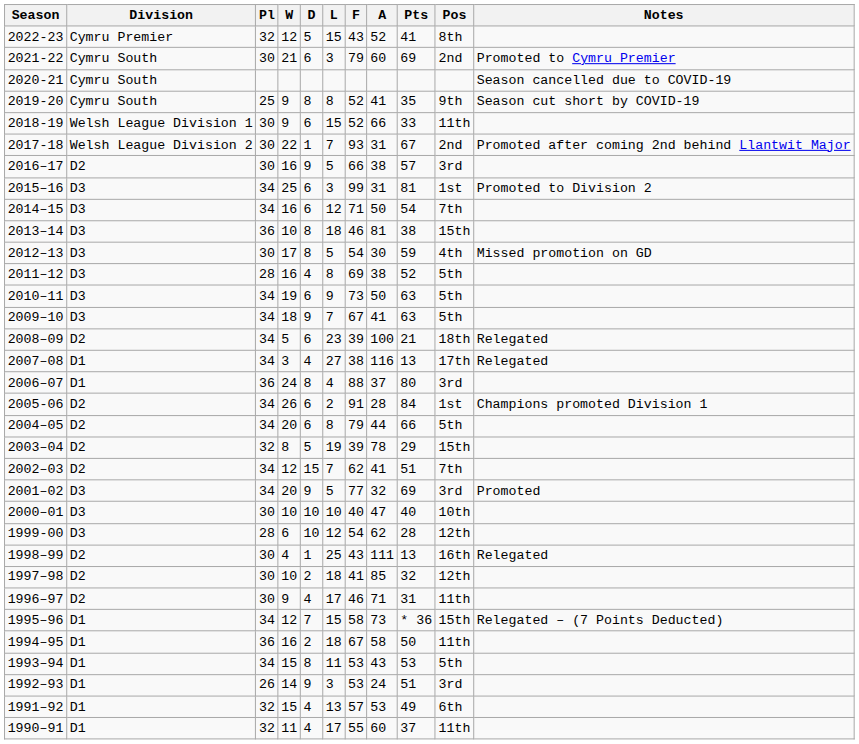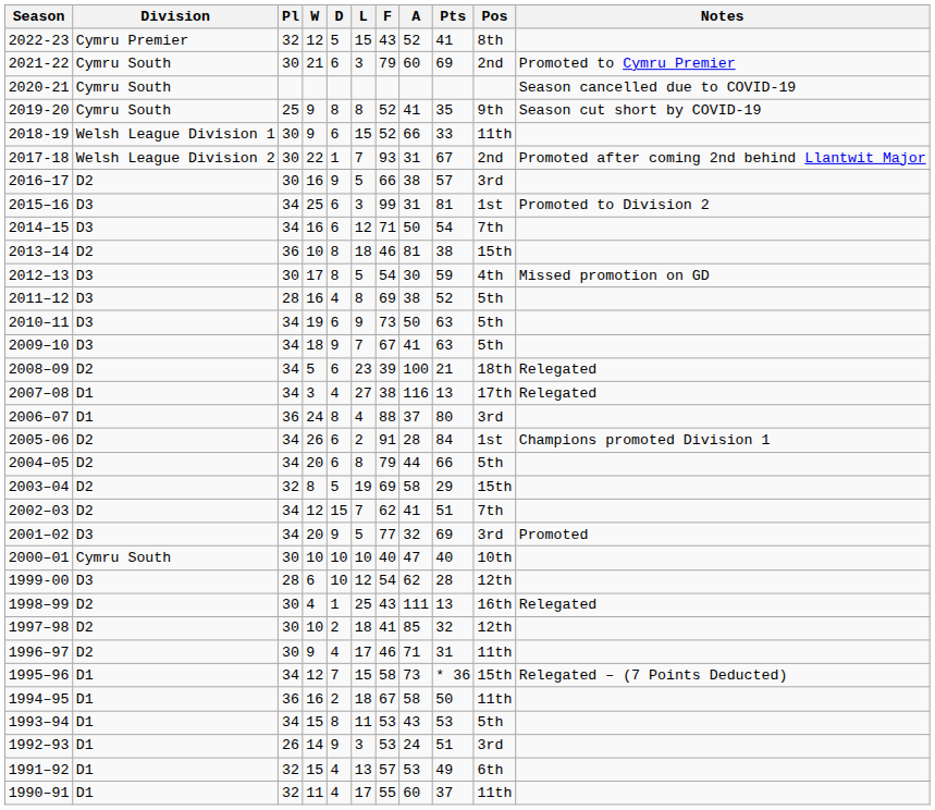 <table class="wikitable">
 <tr>
 <th>Season</th>
 <th>Division</th>
 <th>Pl</th>
 <th>W</th>
 <th>D</th>
 <th>L</th>
 <th>F</th>
 <th>A</th>
 <th>Pts</th>
 <th>Pos</th>
 <th>Notes</th>
 </tr>
 <tr>
 <td>2022-23</td>
 <td>Cymru Premier</td>
 <td>32</td>
 <td>12</td>
 <td>5</td>
 <td>15</td>
 <td>43</td>
 <td>52</td>
 <td>41</td>
 <td>8th</td>
 <td></td>
 </tr>
 <tr>
 <td>2021-22</td>
 <td>Cymru South</td>
 <td>30</td>
 <td>21</td>
 <td>6</td>
 <td>3</td>
 <td>79</td>
 <td>60</td>
 <td>69</td>
 <td>2nd</td>
 <td>Promoted to <a href='#'>Cymru Premier</a></td>
 </tr>
 <tr>
 <td>2020-21</td>
 <td>Cymru South</td>
 <td></td>
 <td></td>
 <td></td>
 <td></td>
 <td></td>
 <td></td>
 <td></td>
 <td></td>
 <td>Season cancelled due to COVID-19</td>
 </tr>
 <tr>
 <td>2019-20</td>
 <td>Cymru South</td>
 <td>25</td>
 <td>9</td>
 <td>8</td>
 <td>8</td>
 <td>52</td>
 <td>41</td>
 <td>35</td>
 <td>9th</td>
 <td>Season cut short by COVID-19</td>
 </tr>
 <tr>
 <td>2018-19</td>
 <td>Welsh League Division 1</td>
 <td>30</td>
 <td>9</td>
 <td>6</td>
 <td>15</td>
 <td>52</td>
 <td>66</td>
 <td>33</td>
 <td>11th</td>
 <td></td>
 </tr>
 <tr>
 <td>2017-18</td>
 <td>Welsh League Division 2</td>
 <td>30</td>
 <td>22</td>
 <td>1</td>
 <td>7</td>
 <td>93</td>
 <td>31</td>
 <td>67</td>
 <td>2nd</td>
 <td>Promoted after coming 2nd behind <a href='#'>Llantwit Major</a></td>
 </tr>
 <tr>
 <td>2016–17</td>
 <td>D2</td>
 <td>30</td>
 <td>16</td>
 <td>9</td>
 <td>5</td>
 <td>66</td>
 <td>38</td>
 <td>57</td>
 <td>3rd</td>
 <td></td>
 </tr>
 <tr>
 <td>2015–16</td>
 <td>D3</td>
 <td>34</td>
 <td>25</td>
 <td>6</td>
 <td>3</td>
 <td>99</td>
 <td>31</td>
 <td>81</td>
 <td>1st</td>
 <td>Promoted to Division 2</td>
 </tr>
 <tr>
 <td>2014–15</td>
 <td>D3</td>
 <td>34</td>
 <td>16</td>
 <td>6</td>
 <td>12</td>
 <td>71</td>
 <td>50</td>
 <td>54</td>
 <td>7th</td>
 <td></td>
 </tr>
 <tr>
 <td>2013–14</td>
-<td>D3</td>
+<td>D2</td>
 <td>36</td>
 <td>10</td>
 <td>8</td>
 <td>18</td>
 <td>46</td>
 <td>81</td>
 <td>38</td>
 <td>15th</td>
 <td></td>
 </tr>
 <tr>
 <td>2012–13</td>
 <td>D3</td>
 <td>30</td>
 <td>17</td>
 <td>8</td>
 <td>5</td>
 <td>54</td>
 <td>30</td>
 <td>59</td>
 <td>4th</td>
 <td>Missed promotion on GD</td>
 </tr>
 <tr>
 <td>2011–12</td>
 <td>D3</td>
 <td>28</td>
 <td>16</td>
 <td>4</td>
 <td>8</td>
 <td>69</td>
 <td>38</td>
 <td>52</td>
 <td>5th</td>
 <td></td>
 </tr>
 <tr>
 <td>2010–11</td>
 <td>D3</td>
 <td>34</td>
 <td>19</td>
 <td>6</td>
 <td>9</td>
 <td>73</td>
 <td>50</td>
 <td>63</td>
 <td>5th</td>
 <td></td>
 </tr>
 <tr>
 <td>2009–10</td>
 <td>D3</td>
 <td>34</td>
 <td>18</td>
 <td>9</td>
 <td>7</td>
 <td>67</td>
 <td>41</td>
 <td>63</td>
 <td>5th</td>
 <td></td>
 </tr>
 <tr>
 <td>2008–09</td>
 <td>D2</td>
 <td>34</td>
 <td>5</td>
 <td>6</td>
 <td>23</td>
 <td>39</td>
 <td>100</td>
 <td>21</td>
 <td>18th</td>
 <td>Relegated</td>
 </tr>
 <tr>
 <td>2007–08</td>
 <td>D1</td>
 <td>34</td>
 <td>3</td>
 <td>4</td>
 <td>27</td>
 <td>38</td>
 <td>116</td>
 <td>13</td>
 <td>17th</td>
 <td>Relegated</td>
 </tr>
 <tr>
 <td>2006–07</td>
 <td>D1</td>
 <td>36</td>
 <td>24</td>
 <td>8</td>
 <td>4</td>
 <td>88</td>
 <td>37</td>
 <td>80</td>
 <td>3rd</td>
 <td></td>
 </tr>
 <tr>
 <td>2005-06</td>
 <td>D2</td>
 <td>34</td>
 <td>26</td>
 <td>6</td>
 <td>2</td>
 <td>91</td>
 <td>28</td>
 <td>84</td>
 <td>1st</td>
 <td>Champions promoted Division 1</td>
 </tr>
 <tr>
 <td>2004–05</td>
 <td>D2</td>
 <td>34</td>
 <td>20</td>
 <td>6</td>
 <td>8</td>
 <td>79</td>
 <td>44</td>
 <td>66</td>
 <td>5th</td>
 <td></td>
 </tr>
 <tr>
 <td>2003–04</td>
 <td>D2</td>
 <td>32</td>
 <td>8</td>
 <td>5</td>
 <td>19</td>
-<td>39</td>
-<td>78</td>
+<td>69</td>
+<td>58</td>
 <td>29</td>
 <td>15th</td>
 <td></td>
 </tr>
 <tr>
 <td>2002–03</td>
 <td>D2</td>
 <td>34</td>
 <td>12</td>
 <td>15</td>
 <td>7</td>
 <td>62</td>
 <td>41</td>
 <td>51</td>
 <td>7th</td>
 <td></td>
 </tr>
 <tr>
 <td>2001–02</td>
 <td>D3</td>
 <td>34</td>
 <td>20</td>
 <td>9</td>
 <td>5</td>
 <td>77</td>
 <td>32</td>
 <td>69</td>
 <td>3rd</td>
 <td>Promoted</td>
 </tr>
 <tr>
 <td>2000–01</td>
-<td>D3</td>
+<td>Cymru South</td>
 <td>30</td>
 <td>10</td>
 <td>10</td>
 <td>10</td>
 <td>40</td>
 <td>47</td>
 <td>40</td>
 <td>10th</td>
 <td></td>
 </tr>
 <tr>
 <td>1999-00</td>
 <td>D3</td>
 <td>28</td>
 <td>6</td>
 <td>10</td>
 <td>12</td>
 <td>54</td>
 <td>62</td>
 <td>28</td>
 <td>12th</td>
 <td></td>
 </tr>
 <tr>
 <td>1998–99</td>
 <td>D2</td>
 <td>30</td>
 <td>4</td>
 <td>1</td>
 <td>25</td>
 <td>43</td>
 <td>111</td>
 <td>13</td>
 <td>16th</td>
 <td>Relegated</td>
 </tr>
 <tr>
 <td>1997–98</td>
 <td>D2</td>
 <td>30</td>
 <td>10</td>
 <td>2</td>
 <td>18</td>
 <td>41</td>
 <td>85</td>
 <td>32</td>
 <td>12th</td>
 <td></td>
 </tr>
 <tr>
 <td>1996–97</td>
 <td>D2</td>
 <td>30</td>
 <td>9</td>
 <td>4</td>
 <td>17</td>
 <td>46</td>
 <td>71</td>
 <td>31</td>
 <td>11th</td>
 <td></td>
 </tr>
 <tr>
 <td>1995–96</td>
 <td>D1</td>
 <td>34</td>
 <td>12</td>
 <td>7</td>
 <td>15</td>
 <td>58</td>
 <td>73</td>
 <td>* 36</td>
 <td>15th</td>
 <td>Relegated – (7 Points Deducted)</td>
 </tr>
 <tr>
 <td>1994–95</td>
 <td>D1</td>
 <td>36</td>
 <td>16</td>
 <td>2</td>
 <td>18</td>
 <td>67</td>
 <td>58</td>
 <td>50</td>
 <td>11th</td>
 <td></td>
 </tr>
 <tr>
 <td>1993–94</td>
 <td>D1</td>
 <td>34</td>
 <td>15</td>
 <td>8</td>
 <td>11</td>
 <td>53</td>
 <td>43</td>
 <td>53</td>
 <td>5th</td>
 <td></td>
 </tr>
 <tr>
 <td>1992–93</td>
 <td>D1</td>
 <td>26</td>
 <td>14</td>
 <td>9</td>
 <td>3</td>
 <td>53</td>
 <td>24</td>
 <td>51</td>
 <td>3rd</td>
 <td></td>
 </tr>
 <tr>
 <td>1991–92</td>
 <td>D1</td>
 <td>32</td>
 <td>15</td>
 <td>4</td>
 <td>13</td>
 <td>57</td>
 <td>53</td>
 <td>49</td>
 <td>6th</td>
 <td></td>
 </tr>
 <tr>
 <td>1990–91</td>
 <td>D1</td>
 <td>32</td>
 <td>11</td>
 <td>4</td>
 <td>17</td>
 <td>55</td>
 <td>60</td>
 <td>37</td>
 <td>11th</td>
 <td></td>
 </tr>
 </table>
